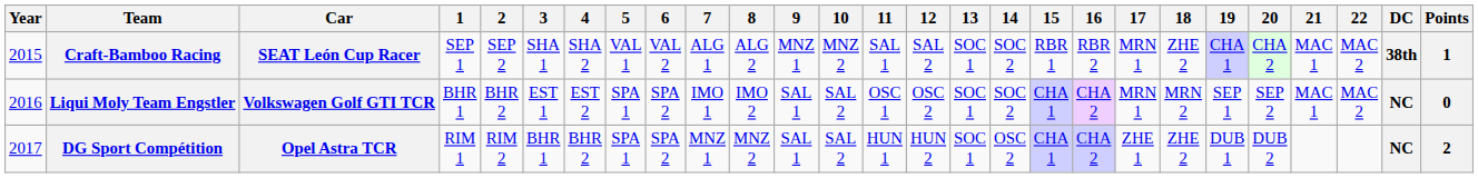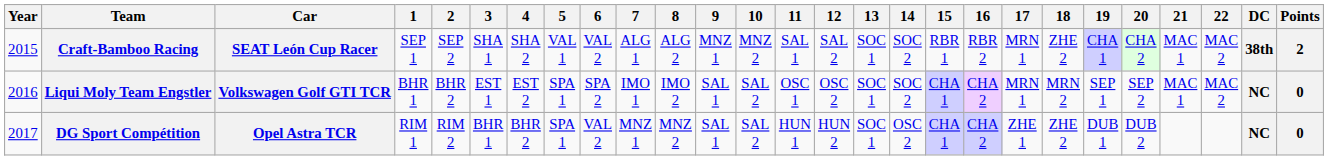 <table class="wikitable" style="text-align:center; font-size:85%">
 <tr>
 <th>Year</th>
 <th>Team</th>
 <th>Car</th>
 <th>1</th>
 <th>2</th>
 <th>3</th>
 <th>4</th>
 <th>5</th>
 <th>6</th>
 <th>7</th>
 <th>8</th>
 <th>9</th>
 <th>10</th>
 <th>11</th>
 <th>12</th>
 <th>13</th>
 <th>14</th>
 <th>15</th>
 <th>16</th>
 <th>17</th>
 <th>18</th>
 <th>19</th>
 <th>20</th>
 <th>21</th>
 <th>22</th>
 <th>DC</th>
 <th>Points</th>
 </tr>
 <tr>
 <td><a href='#'>2015</a></td>
 <th><a href='#'>Craft-Bamboo Racing</a></th>
 <th><a href='#'>SEAT León Cup Racer</a></th>
 <td><a href='#'>SEP<br>1</a></td>
 <td><a href='#'>SEP<br>2</a></td>
 <td><a href='#'>SHA<br>1</a></td>
 <td><a href='#'>SHA<br>2</a></td>
 <td><a href='#'>VAL<br>1</a></td>
 <td><a href='#'>VAL<br>2</a></td>
 <td><a href='#'>ALG<br>1</a></td>
 <td><a href='#'>ALG<br>2</a></td>
 <td><a href='#'>MNZ<br>1</a></td>
 <td><a href='#'>MNZ<br>2</a></td>
 <td><a href='#'>SAL<br>1</a></td>
 <td><a href='#'>SAL<br>2</a></td>
 <td><a href='#'>SOC<br>1</a></td>
 <td><a href='#'>SOC<br>2</a></td>
 <td><a href='#'>RBR<br>1</a></td>
 <td><a href='#'>RBR<br>2</a></td>
 <td><a href='#'>MRN<br>1</a></td>
 <td><a href='#'>ZHE<br>2</a></td>
 <td style="background:#CFCFFF;"><a href='#'>CHA<br>1</a><br></td>
 <td style="background:#DFFFDF;"><a href='#'>CHA<br>2</a><br></td>
 <td><a href='#'>MAC<br>1</a></td>
 <td><a href='#'>MAC<br>2</a></td>
 <th>38th</th>
-<th>1</th>
+<th>2</th>
 </tr>
 <tr>
 <td><a href='#'>2016</a></td>
 <th><a href='#'>Liqui Moly Team Engstler</a></th>
 <th><a href='#'>Volkswagen Golf GTI TCR</a></th>
 <td><a href='#'>BHR<br>1</a></td>
 <td><a href='#'>BHR<br>2</a></td>
 <td><a href='#'>EST<br>1</a></td>
 <td><a href='#'>EST<br>2</a></td>
 <td><a href='#'>SPA<br>1</a></td>
 <td><a href='#'>SPA<br>2</a></td>
 <td><a href='#'>IMO<br>1</a></td>
 <td><a href='#'>IMO<br>2</a></td>
 <td><a href='#'>SAL<br>1</a></td>
 <td><a href='#'>SAL<br>2</a></td>
 <td><a href='#'>OSC<br>1</a></td>
 <td><a href='#'>OSC<br>2</a></td>
 <td><a href='#'>SOC<br>1</a></td>
 <td><a href='#'>SOC<br>2</a></td>
 <td style="background:#CFCFFF;"><a href='#'>CHA<br>1</a><br></td>
 <td style="background:#EFCFFF;"><a href='#'>CHA<br>2</a><br></td>
 <td><a href='#'>MRN<br>1</a></td>
 <td><a href='#'>MRN<br>2</a></td>
 <td><a href='#'>SEP<br>1</a></td>
 <td><a href='#'>SEP<br>2</a></td>
 <td><a href='#'>MAC<br>1</a></td>
 <td><a href='#'>MAC<br>2</a></td>
 <th>NC</th>
 <th>0</th>
 </tr>
 <tr>
 <td><a href='#'>2017</a></td>
 <th><a href='#'>DG Sport Compétition</a></th>
 <th><a href='#'>Opel Astra TCR</a></th>
 <td><a href='#'>RIM<br>1</a></td>
 <td><a href='#'>RIM<br>2</a></td>
 <td><a href='#'>BHR<br>1</a></td>
 <td><a href='#'>BHR<br>2</a></td>
 <td><a href='#'>SPA<br>1</a></td>
-<td><a href='#'>SPA<br>2</a></td>
+<td><a href='#'>VAL<br>2</a></td>
 <td><a href='#'>MNZ<br>1</a></td>
 <td><a href='#'>MNZ<br>2</a></td>
 <td><a href='#'>SAL<br>1</a></td>
 <td><a href='#'>SAL<br>2</a></td>
 <td><a href='#'>HUN<br>1</a></td>
 <td><a href='#'>HUN<br>2</a></td>
 <td><a href='#'>SOC<br>1</a></td>
 <td><a href='#'>OSC<br>2</a></td>
 <td style="background:#CFCFFF;"><a href='#'>CHA<br>1</a><br></td>
 <td style="background:#CFCFFF;"><a href='#'>CHA<br>2</a><br></td>
 <td><a href='#'>ZHE<br>1</a></td>
 <td><a href='#'>ZHE<br>2</a></td>
 <td><a href='#'>DUB<br>1</a></td>
 <td><a href='#'>DUB<br>2</a></td>
 <td></td>
 <td></td>
 <th>NC</th>
-<th>2</th>
+<th>0</th>
 </tr>
 </table>
